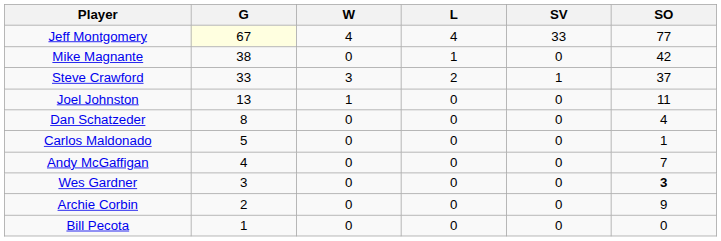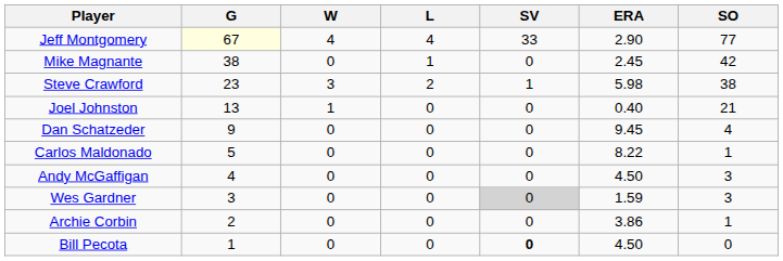 <table class="wikitable sortable">
 <tr>
 <th bgcolor="#DDDDFF" width="16%">Player</th>
 <th bgcolor="#DDDDFF" width="9%">G</th>
 <th bgcolor="#DDDDFF" width="9%">W</th>
 <th bgcolor="#DDDDFF" width="9%">L</th>
 <th bgcolor="#DDDDFF" width="9%">SV</th>
+<th bgcolor="#DDDDFF" width="9%">ERA</th>
 <th bgcolor="#DDDDFF" width="9%">SO</th>
 </tr>
 <tr align="center">
 <td><a href='#'>Jeff Montgomery</a></td>
 <td style="background: lightyellow;">67</td>
 <td>4</td>
 <td>4</td>
 <td>33</td>
+<td>2.90</td>
 <td>77</td>
 </tr>
 <tr align="center">
 <td><a href='#'>Mike Magnante</a></td>
 <td>38</td>
 <td>0</td>
 <td>1</td>
 <td>0</td>
+<td>2.45</td>
 <td>42</td>
 </tr>
 <tr align="center">
 <td><a href='#'>Steve Crawford</a></td>
-<td>33</td>
+<td>23</td>
 <td>3</td>
 <td>2</td>
 <td>1</td>
-<td>37</td>
+<td>5.98</td>
+<td>38</td>
 </tr>
 <tr align="center">
 <td><a href='#'>Joel Johnston</a></td>
 <td>13</td>
 <td>1</td>
 <td>0</td>
 <td>0</td>
-<td>11</td>
+<td>0.40</td>
+<td>21</td>
 </tr>
 <tr align="center">
 <td><a href='#'>Dan Schatzeder</a></td>
-<td>8</td>
+<td>9</td>
 <td>0</td>
 <td>0</td>
 <td>0</td>
+<td>9.45</td>
 <td>4</td>
 </tr>
 <tr align="center">
 <td><a href='#'>Carlos Maldonado</a></td>
 <td>5</td>
 <td>0</td>
 <td>0</td>
 <td>0</td>
+<td>8.22</td>
 <td>1</td>
 </tr>
 <tr align="center">
 <td><a href='#'>Andy McGaffigan</a></td>
 <td>4</td>
 <td>0</td>
 <td>0</td>
 <td>0</td>
-<td>7</td>
+<td>4.50</td>
+<td>3</td>
 </tr>
 <tr align="center">
 <td><a href='#'>Wes Gardner</a></td>
 <td>3</td>
 <td>0</td>
 <td>0</td>
-<td>0</td>
-<td><strong>3</strong></td>
+<td style="background: lightgrey;">0</td>
+<td>1.59</td>
+<td>3</td>
 </tr>
 <tr align="center">
 <td><a href='#'>Archie Corbin</a></td>
 <td>2</td>
 <td>0</td>
 <td>0</td>
 <td>0</td>
-<td>9</td>
+<td>3.86</td>
+<td>1</td>
 </tr>
 <tr align="center">
 <td><a href='#'>Bill Pecota</a></td>
 <td>1</td>
 <td>0</td>
 <td>0</td>
-<td>0</td>
+<td><strong>0</strong></td>
+<td>4.50</td>
 <td>0</td>
 </tr>
 </table>
